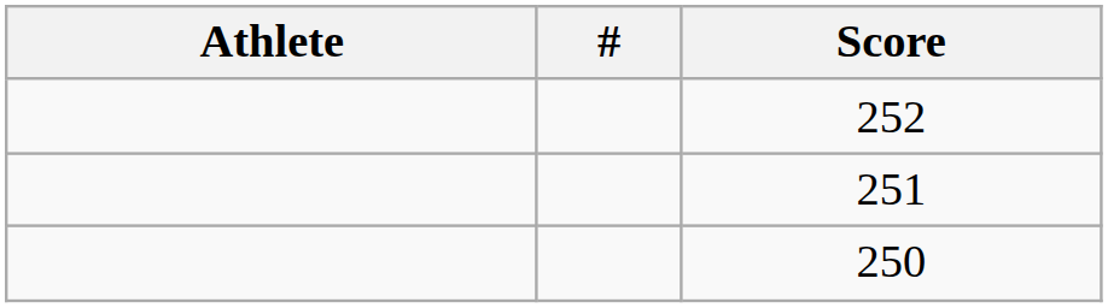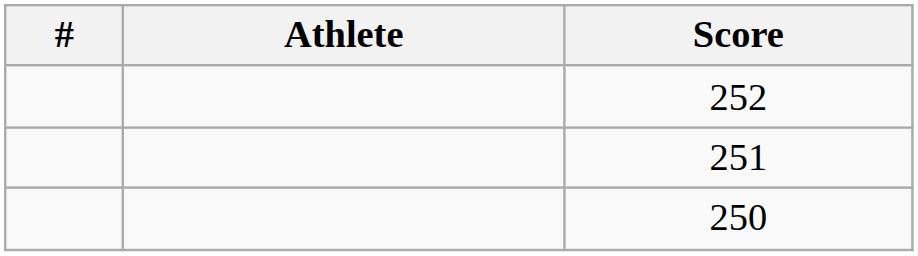 <table class="wikitable" width=30% style="font-size:100%; text-align:center;">
 <tr>
+<th>#</th>
 <th>Athlete</th>
-<th>#</th>
 <th>Score</th>
 </tr>
 <tr>
+<td></td>
 <td align=left></td>
-<td></td>
 <td>252</td>
 </tr>
 <tr>
+<td></td>
 <td align=left></td>
-<td></td>
 <td>251</td>
 </tr>
 <tr>
+<td></td>
 <td align=left></td>
-<td></td>
 <td>250</td>
 </tr>
 </table>
